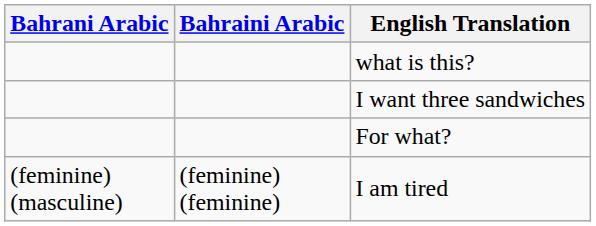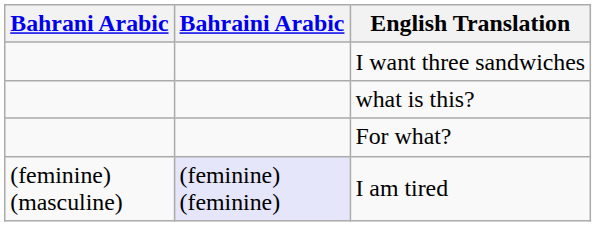 <table class="wikitable">
 <tr>
 <th><a href='#'>Bahrani Arabic</a></th>
 <th><a href='#'>Bahraini Arabic</a></th>
 <th>English Translation</th>
 </tr>
 <tr>
 <td></td>
 <td></td>
-<td>what is this?</td>
+<td>I want three sandwiches</td>
 </tr>
 <tr>
 <td></td>
 <td></td>
-<td>I want three sandwiches</td>
+<td>what is this?</td>
 </tr>
 <tr>
 <td></td>
 <td></td>
 <td>For what?</td>
 </tr>
 <tr>
 <td> (feminine)<br> (masculine)</td>
-<td> (feminine)<br> (feminine)</td>
+<td style="background: lavender;"> (feminine)<br> (feminine)</td>
 <td>I am tired</td>
 </tr>
 </table>
